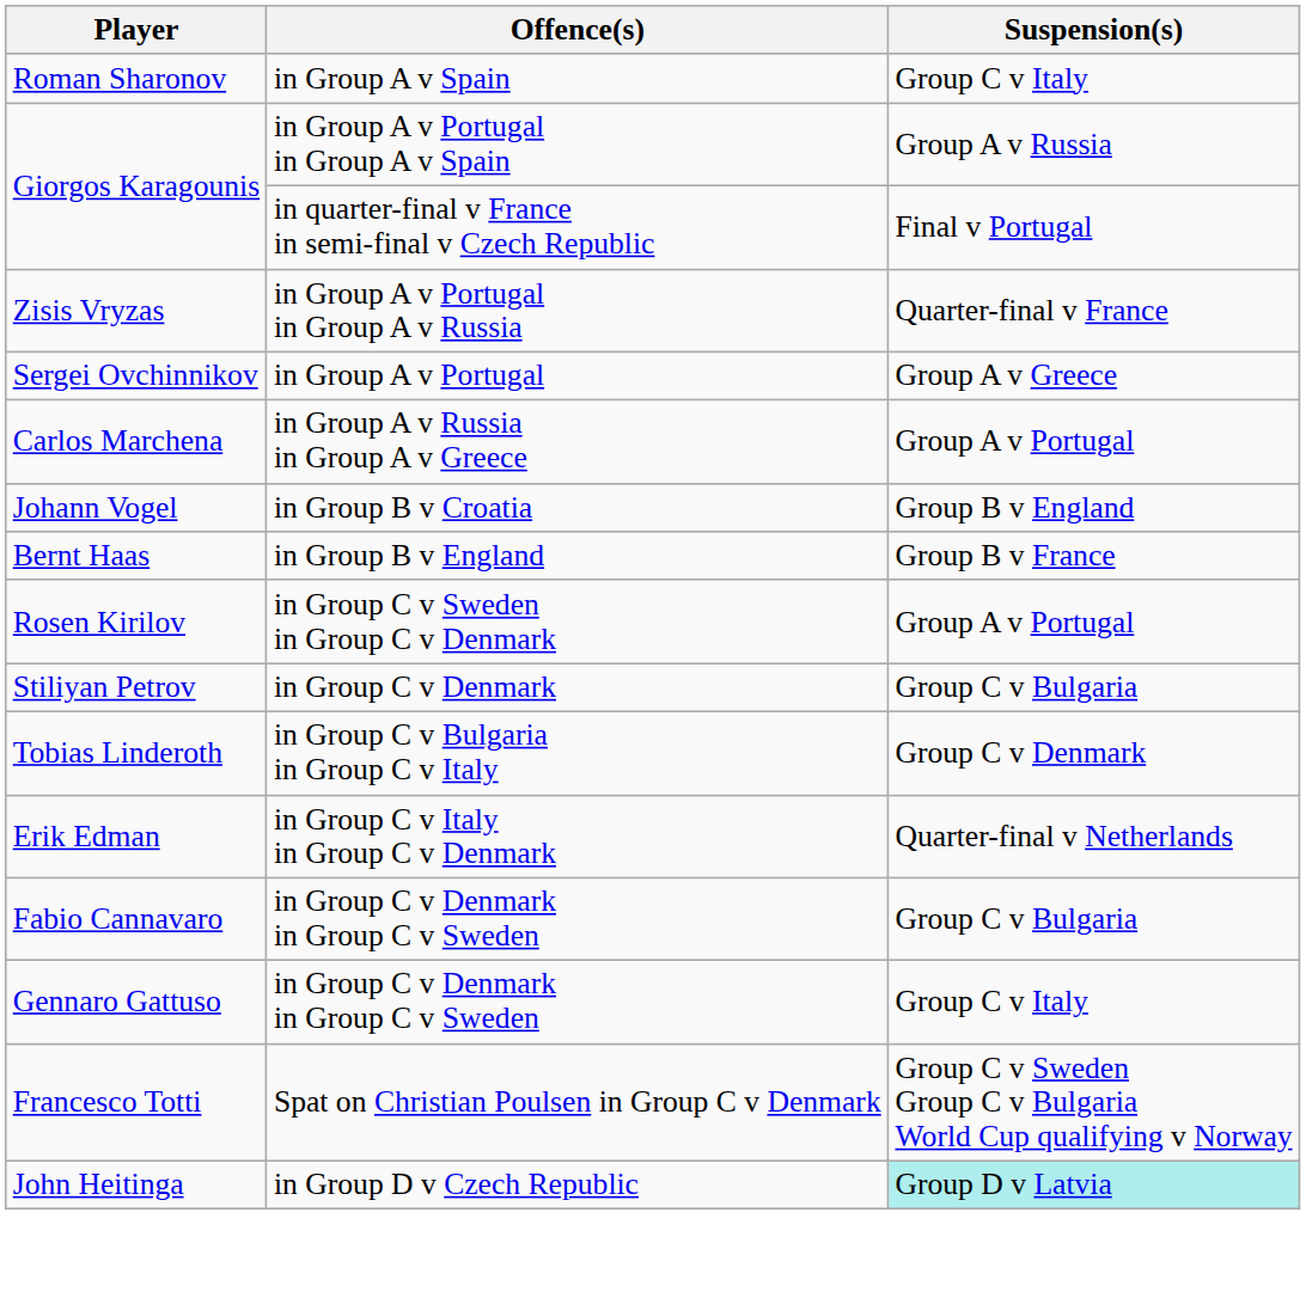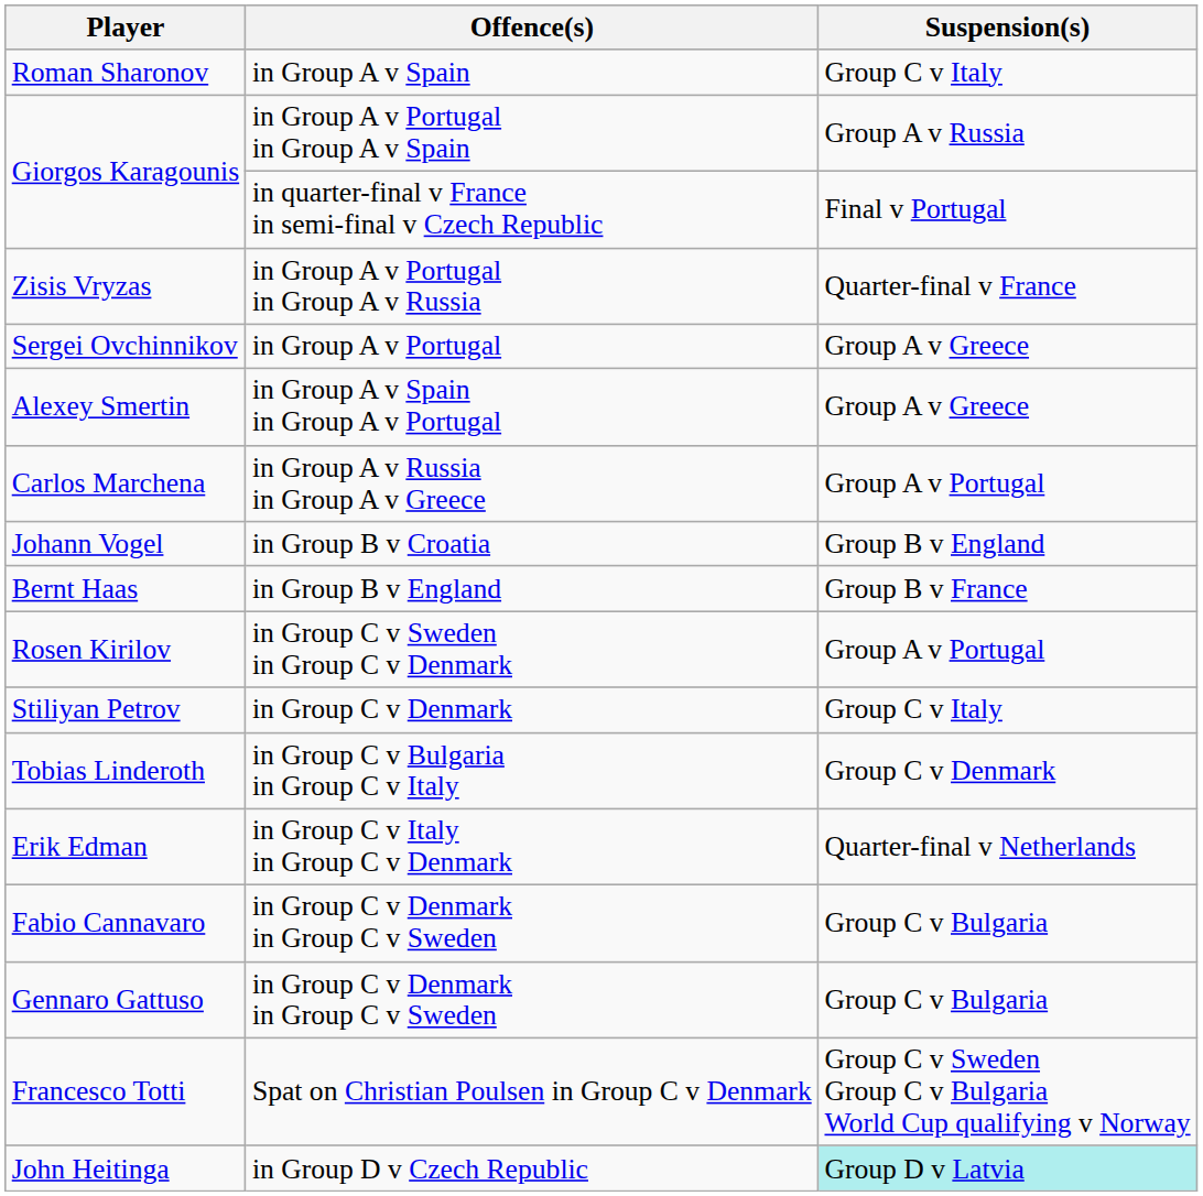 <table class="wikitable">
 <tr>
 <th>Player</th>
 <th>Offence(s)</th>
 <th>Suspension(s)</th>
 </tr>
 <tr>
 <td> <a href='#'>Roman Sharonov</a></td>
 <td> in Group A v <a href='#'>Spain</a></td>
 <td>Group C v <a href='#'>Italy</a></td>
 </tr>
 <tr>
 <td rowspan="2"> <a href='#'>Giorgos Karagounis</a></td>
 <td> in Group A v <a href='#'>Portugal</a><br> in Group A v <a href='#'>Spain</a></td>
 <td>Group A v <a href='#'>Russia</a></td>
 </tr>
 <tr>
 <td> in quarter-final v <a href='#'>France</a><br> in semi-final v <a href='#'>Czech Republic</a></td>
 <td>Final v <a href='#'>Portugal</a></td>
 </tr>
 <tr>
 <td> <a href='#'>Zisis Vryzas</a></td>
 <td> in Group A v <a href='#'>Portugal</a><br> in Group A v <a href='#'>Russia</a></td>
 <td>Quarter-final v <a href='#'>France</a></td>
 </tr>
 <tr>
 <td> <a href='#'>Sergei Ovchinnikov</a></td>
 <td> in Group A v <a href='#'>Portugal</a></td>
 <td>Group A v <a href='#'>Greece</a></td>
 </tr>
 <tr>
+<td> <a href='#'>Alexey Smertin</a></td>
+<td> in Group A v <a href='#'>Spain</a><br> in Group A v <a href='#'>Portugal</a></td>
+<td>Group A v <a href='#'>Greece</a></td>
+</tr>
+<tr>
 <td> <a href='#'>Carlos Marchena</a></td>
 <td> in Group A v <a href='#'>Russia</a><br> in Group A v <a href='#'>Greece</a></td>
 <td>Group A v <a href='#'>Portugal</a></td>
 </tr>
 <tr>
 <td> <a href='#'>Johann Vogel</a></td>
 <td> in Group B v <a href='#'>Croatia</a></td>
 <td>Group B v <a href='#'>England</a></td>
 </tr>
 <tr>
 <td> <a href='#'>Bernt Haas</a></td>
 <td> in Group B v <a href='#'>England</a></td>
 <td>Group B v <a href='#'>France</a></td>
 </tr>
 <tr>
 <td> <a href='#'>Rosen Kirilov</a></td>
 <td> in Group C v <a href='#'>Sweden</a><br> in Group C v <a href='#'>Denmark</a></td>
 <td>Group A v <a href='#'>Portugal</a></td>
 </tr>
 <tr>
 <td> <a href='#'>Stiliyan Petrov</a></td>
 <td> in Group C v <a href='#'>Denmark</a></td>
-<td>Group C v <a href='#'>Bulgaria</a></td>
+<td>Group C v <a href='#'>Italy</a></td>
 </tr>
 <tr>
 <td> <a href='#'>Tobias Linderoth</a></td>
 <td> in Group C v <a href='#'>Bulgaria</a><br> in Group C v <a href='#'>Italy</a></td>
 <td>Group C v <a href='#'>Denmark</a></td>
 </tr>
 <tr>
 <td> <a href='#'>Erik Edman</a></td>
 <td> in Group C v <a href='#'>Italy</a><br> in Group C v <a href='#'>Denmark</a></td>
 <td>Quarter-final v <a href='#'>Netherlands</a></td>
 </tr>
 <tr>
 <td> <a href='#'>Fabio Cannavaro</a></td>
 <td> in Group C v <a href='#'>Denmark</a><br> in Group C v <a href='#'>Sweden</a></td>
 <td>Group C v <a href='#'>Bulgaria</a></td>
 </tr>
 <tr>
 <td> <a href='#'>Gennaro Gattuso</a></td>
 <td> in Group C v <a href='#'>Denmark</a><br> in Group C v <a href='#'>Sweden</a></td>
-<td>Group C v <a href='#'>Italy</a></td>
+<td>Group C v <a href='#'>Bulgaria</a></td>
 </tr>
 <tr>
 <td> <a href='#'>Francesco Totti</a></td>
 <td>Spat on <a href='#'>Christian Poulsen</a> in Group C v <a href='#'>Denmark</a></td>
 <td>Group C v <a href='#'>Sweden</a><br>Group C v <a href='#'>Bulgaria</a><br><a href='#'>World Cup qualifying</a> v <a href='#'>Norway</a></td>
 </tr>
 <tr>
 <td> <a href='#'>John Heitinga</a></td>
 <td> in Group D v <a href='#'>Czech Republic</a></td>
 <td style="background: paleturquoise;">Group D v <a href='#'>Latvia</a></td>
 </tr>
 </table>
